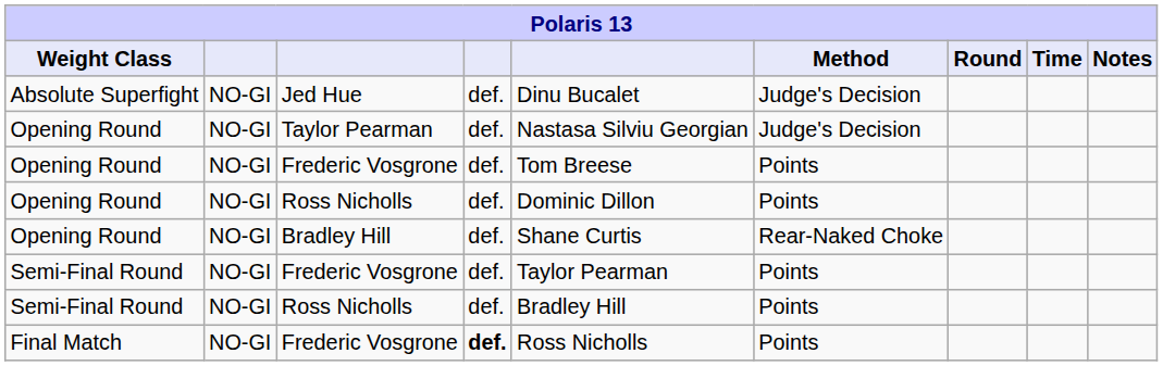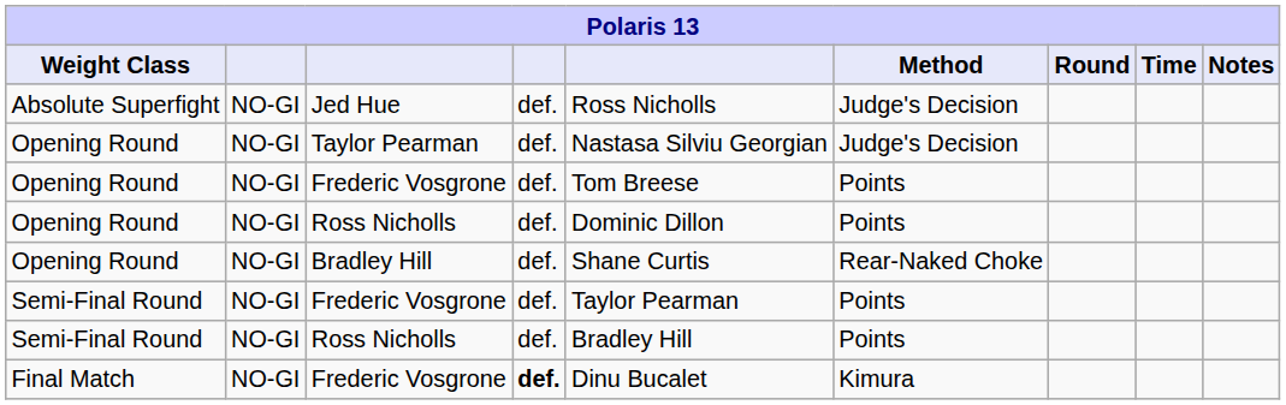 <table class="wikitable" style="font-size: 80%;">
 <tr>
 <th colspan="9" style="background-color: #ccf; color: #000080; text-align: center;"><strong>Polaris 13</strong></th>
 </tr>
 <tr>
 <th colspan="1" style="background-color: #E6E8FA; color: #000000; text-align: center;">Weight Class</th>
 <th colspan="1" style="background-color: #E6E8FA; color: #000000; text-align: center;"></th>
 <th colspan="1" style="background-color: #E6E8FA; color: #000000; text-align: center;"></th>
 <th colspan="1" style="background-color: #E6E8FA; color: #000000; text-align: center;"></th>
 <th colspan="1" style="background-color: #E6E8FA; color: #000000; text-align: center;"></th>
 <th colspan="1" style="background-color: #E6E8FA; color: #000000; text-align: center;">Method</th>
 <th colspan="1" style="background-color: #E6E8FA; color: #000000; text-align: center;">Round</th>
 <th colspan="1" style="background-color: #E6E8FA; color: #000000; text-align: center;">Time</th>
 <th colspan="1" style="background-color: #E6E8FA; color: #000000; text-align: center;">Notes</th>
 </tr>
 <tr>
 <td>Absolute Superfight</td>
 <td>NO-GI</td>
 <td> Jed Hue</td>
 <td>def.</td>
-<td> Dinu Bucalet</td>
+<td> Ross Nicholls</td>
 <td>Judge's Decision</td>
 <td align=center></td>
 <td align=center></td>
 <td></td>
 </tr>
 <tr>
 <td>Opening Round</td>
 <td>NO-GI</td>
 <td> Taylor Pearman</td>
 <td>def.</td>
 <td> Nastasa Silviu Georgian</td>
 <td>Judge's Decision</td>
 <td align=center></td>
 <td align=center></td>
 <td></td>
 </tr>
 <tr>
 <td>Opening Round</td>
 <td>NO-GI</td>
 <td> Frederic Vosgrone</td>
 <td>def.</td>
 <td> Tom Breese</td>
 <td>Points</td>
 <td align=center></td>
 <td align=center></td>
 <td></td>
 </tr>
 <tr>
 <td>Opening Round</td>
 <td>NO-GI</td>
 <td> Ross Nicholls</td>
 <td>def.</td>
 <td> Dominic Dillon</td>
 <td>Points</td>
 <td align=center></td>
 <td align=center></td>
 <td></td>
 </tr>
 <tr>
 <td>Opening Round</td>
 <td>NO-GI</td>
 <td> Bradley Hill</td>
 <td>def.</td>
 <td> Shane Curtis</td>
 <td>Rear-Naked Choke</td>
 <td align=center></td>
 <td align=center></td>
 <td></td>
 </tr>
 <tr>
 <td>Semi-Final Round</td>
 <td>NO-GI</td>
 <td> Frederic Vosgrone</td>
 <td>def.</td>
 <td> Taylor Pearman</td>
 <td>Points</td>
 <td align=center></td>
 <td align=center></td>
 <td></td>
 </tr>
 <tr>
 <td>Semi-Final Round</td>
 <td>NO-GI</td>
 <td> Ross Nicholls</td>
 <td>def.</td>
 <td> Bradley Hill</td>
 <td>Points</td>
 <td align=center></td>
 <td align=center></td>
 <td></td>
 </tr>
 <tr>
 <td>Final Match</td>
 <td>NO-GI</td>
 <td> Frederic Vosgrone</td>
 <td><strong>def.</strong></td>
-<td> Ross Nicholls</td>
-<td>Points</td>
+<td> Dinu Bucalet</td>
+<td>Kimura</td>
 <td align=center></td>
 <td align=center></td>
 <td></td>
 </tr>
 </table>
